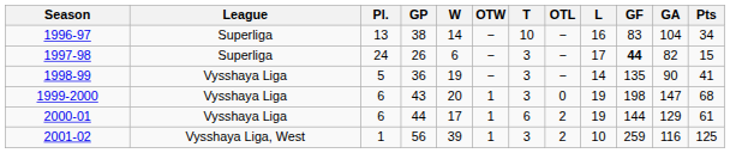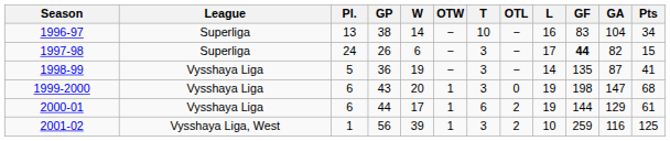 <table class="wikitable">
 <tr>
 <th>Season</th>
 <th>League</th>
 <th>Pl.</th>
 <th width="5%">GP</th>
 <th width="5%">W</th>
 <th width="5%">OTW</th>
 <th width="5%">T</th>
 <th width="5%">OTL</th>
 <th width="5%">L</th>
 <th width="5%">GF</th>
 <th width="5%">GA</th>
 <th width="5%">Pts</th>
 </tr>
 <tr align="center">
 <td><a href='#'>1996-97</a></td>
 <td>Superliga</td>
 <td>13</td>
 <td>38</td>
 <td>14</td>
 <td>−</td>
 <td>10</td>
 <td>−</td>
 <td>16</td>
 <td>83</td>
 <td>104</td>
 <td>34</td>
 </tr>
 <tr align="center">
 <td><a href='#'>1997-98</a></td>
 <td>Superliga</td>
 <td>24</td>
 <td>26</td>
 <td>6</td>
 <td>−</td>
 <td>3</td>
 <td>−</td>
 <td>17</td>
 <td><strong>44</strong></td>
 <td>82</td>
 <td>15</td>
 </tr>
 <tr align="center">
 <td><a href='#'>1998-99</a></td>
 <td>Vysshaya Liga</td>
 <td>5</td>
 <td>36</td>
 <td>19</td>
 <td>−</td>
 <td>3</td>
 <td>−</td>
 <td>14</td>
 <td>135</td>
-<td>90</td>
+<td>87</td>
 <td>41</td>
 </tr>
 <tr align="center">
 <td><a href='#'>1999-2000</a></td>
 <td>Vysshaya Liga</td>
 <td>6</td>
 <td>43</td>
 <td>20</td>
 <td>1</td>
 <td>3</td>
 <td>0</td>
 <td>19</td>
 <td>198</td>
 <td>147</td>
 <td>68</td>
 </tr>
 <tr align="center">
 <td><a href='#'>2000-01</a></td>
 <td>Vysshaya Liga</td>
 <td>6</td>
 <td>44</td>
 <td>17</td>
 <td>1</td>
 <td>6</td>
 <td>2</td>
 <td>19</td>
 <td>144</td>
 <td>129</td>
 <td>61</td>
 </tr>
 <tr align="center">
 <td><a href='#'>2001-02</a></td>
 <td>Vysshaya Liga, West</td>
 <td>1</td>
 <td>56</td>
 <td>39</td>
 <td>1</td>
 <td>3</td>
 <td>2</td>
 <td>10</td>
 <td>259</td>
 <td>116</td>
 <td>125</td>
 </tr>
 </table>
